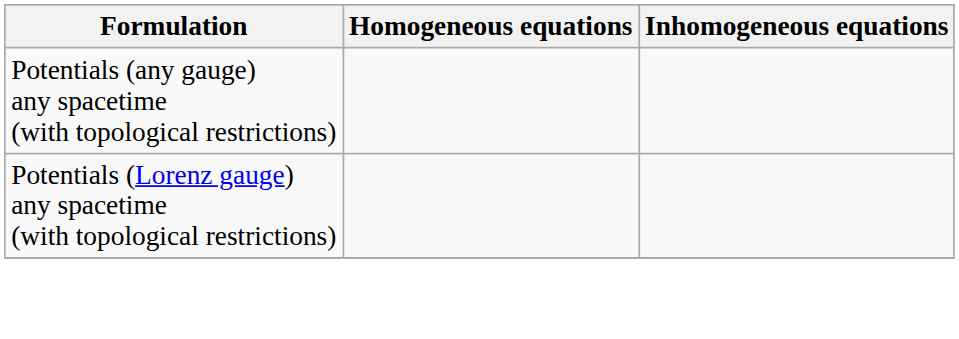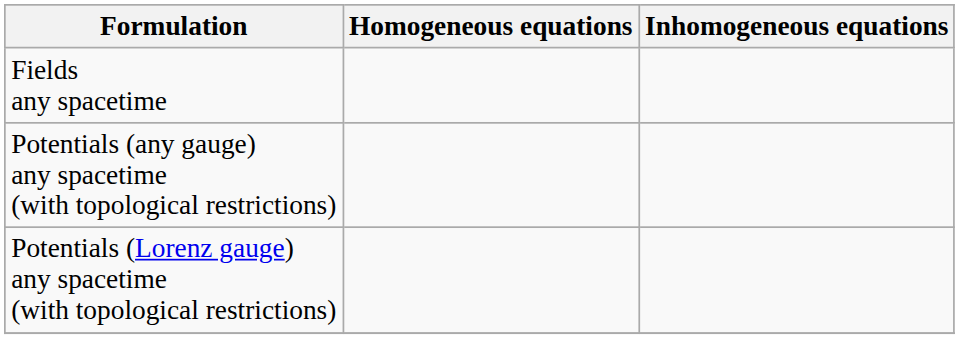 <table class="wikitable">
 <tr>
 <th scope="column">Formulation</th>
 <th scope="column">Homogeneous equations</th>
 <th scope="column">Inhomogeneous equations</th>
+</tr>
+<tr>
+<td>Fields<br> any spacetime</td>
+<td><br></td>
+<td></td>
 </tr>
 <tr>
 <td>Potentials (any gauge)<br> any spacetime<br>  (with topological restrictions)</td>
 <td></td>
 <td></td>
 </tr>
 <tr>
 <td>Potentials (<a href='#'>Lorenz gauge</a>)<br> any spacetime<br>  (with topological restrictions)</td>
 <td><br></td>
 <td></td>
 </tr>
 <tr>
 </tr>
 </table>
